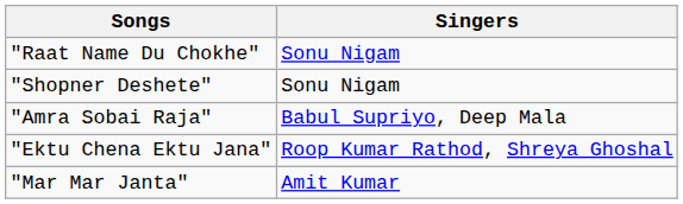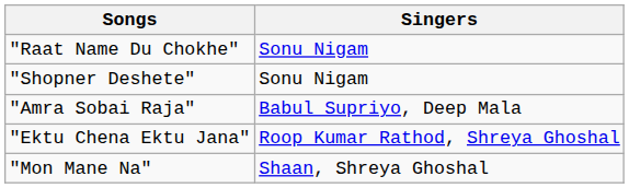 <table class="wikitable">
 <tr>
 <th>Songs</th>
 <th>Singers</th>
 </tr>
 <tr>
 <td>"Raat Name Du Chokhe"</td>
 <td><a href='#'>Sonu Nigam</a></td>
 </tr>
 <tr>
 <td>"Shopner Deshete"</td>
 <td>Sonu Nigam</td>
 </tr>
 <tr>
 <td>"Amra Sobai Raja"</td>
 <td><a href='#'>Babul Supriyo</a>, Deep Mala</td>
 </tr>
 <tr>
 <td>"Ektu Chena Ektu Jana"</td>
 <td><a href='#'>Roop Kumar Rathod</a>, <a href='#'>Shreya Ghoshal</a></td>
 </tr>
 <tr>
-<td>"Mar Mar Janta"</td>
-<td><a href='#'>Amit Kumar</a></td>
+<td>"Mon Mane Na"</td>
+<td><a href='#'>Shaan</a>, Shreya Ghoshal</td>
 </tr>
 </table>
